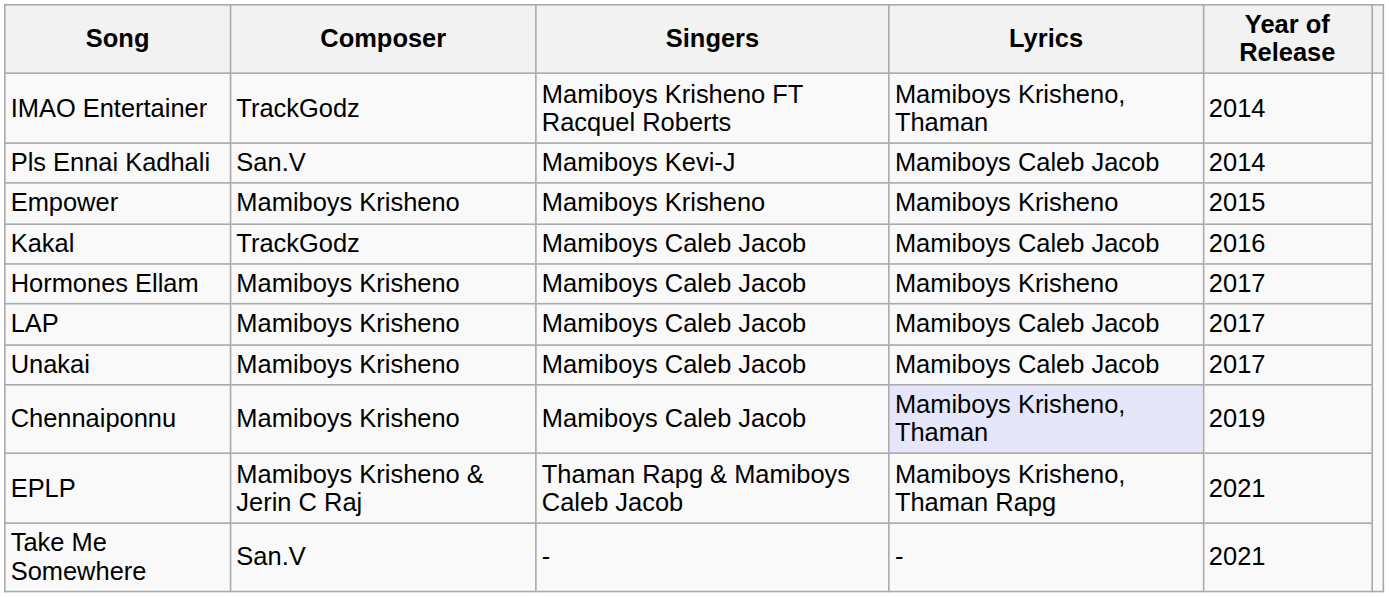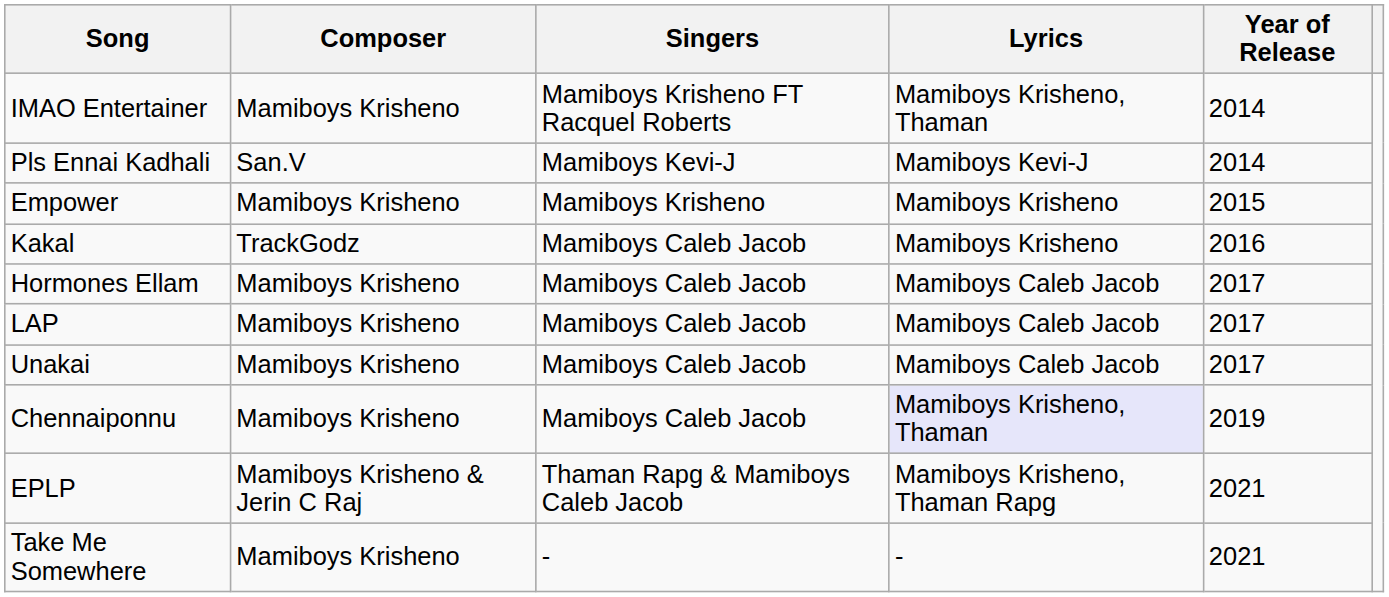 <table class="wikitable">
 <tr>
 <th>Song</th>
 <th>Composer</th>
 <th>Singers</th>
 <th>Lyrics</th>
 <th>Year of Release</th>
 <th></th>
 </tr>
 <tr>
 <td>IMAO Entertainer</td>
-<td>TrackGodz</td>
+<td>Mamiboys Krisheno</td>
 <td>Mamiboys Krisheno FT Racquel Roberts</td>
 <td>Mamiboys Krisheno, Thaman</td>
 <td>2014</td>
 </tr>
 <tr>
 <td>Pls Ennai Kadhali</td>
 <td>San.V</td>
 <td>Mamiboys Kevi-J</td>
-<td>Mamiboys Caleb Jacob</td>
+<td>Mamiboys Kevi-J</td>
 <td>2014</td>
 </tr>
 <tr>
 <td>Empower</td>
 <td>Mamiboys Krisheno</td>
 <td>Mamiboys Krisheno</td>
 <td>Mamiboys Krisheno</td>
 <td>2015</td>
 </tr>
 <tr>
 <td>Kakal</td>
 <td>TrackGodz</td>
 <td>Mamiboys Caleb Jacob</td>
-<td>Mamiboys Caleb Jacob</td>
+<td>Mamiboys Krisheno</td>
 <td>2016</td>
 </tr>
 <tr>
 <td>Hormones Ellam</td>
 <td>Mamiboys Krisheno</td>
 <td>Mamiboys Caleb Jacob</td>
-<td>Mamiboys Krisheno</td>
+<td>Mamiboys Caleb Jacob</td>
 <td>2017</td>
 </tr>
 <tr>
 <td>LAP</td>
 <td>Mamiboys Krisheno</td>
 <td>Mamiboys Caleb Jacob</td>
 <td>Mamiboys Caleb Jacob</td>
 <td>2017</td>
 </tr>
 <tr>
 <td>Unakai</td>
 <td>Mamiboys Krisheno</td>
 <td>Mamiboys Caleb Jacob</td>
 <td>Mamiboys Caleb Jacob</td>
 <td>2017</td>
 </tr>
 <tr>
 <td>Chennaiponnu</td>
 <td>Mamiboys Krisheno</td>
 <td>Mamiboys Caleb Jacob</td>
 <td style="background: lavender;">Mamiboys Krisheno, Thaman</td>
 <td>2019</td>
 </tr>
 <tr>
 <td>EPLP</td>
 <td>Mamiboys Krisheno & Jerin C Raj</td>
 <td>Thaman Rapg & Mamiboys Caleb Jacob</td>
 <td>Mamiboys Krisheno, Thaman Rapg</td>
 <td>2021</td>
 </tr>
 <tr>
 <td>Take Me Somewhere</td>
-<td>San.V</td>
+<td>Mamiboys Krisheno</td>
 <td>-</td>
 <td>-</td>
 <td>2021</td>
 </tr>
 </table>
